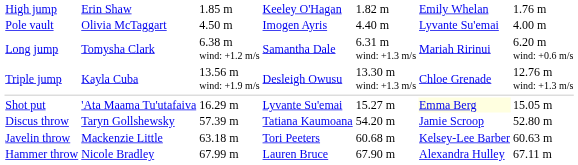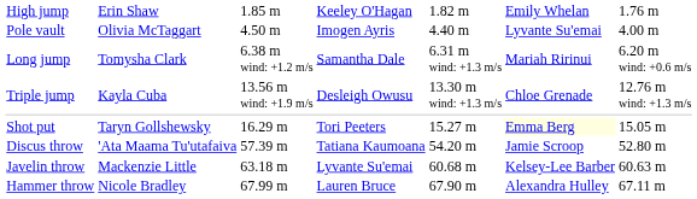 <table>
 <tr>
 <td><a href='#'>High jump</a></td>
 <td align=left><a href='#'>Erin Shaw</a> <br> </td>
 <td>1.85 m</td>
 <td align=left><a href='#'>Keeley O'Hagan</a> <br> </td>
 <td>1.82 m</td>
 <td align=left><a href='#'>Emily Whelan</a> <br> </td>
 <td>1.76 m</td>
 </tr>
 <tr>
 <td><a href='#'>Pole vault</a></td>
 <td align=left><a href='#'>Olivia McTaggart</a> <br> </td>
 <td>4.50 m</td>
 <td align=left><a href='#'>Imogen Ayris</a> <br> </td>
 <td>4.40 m</td>
 <td align=left><a href='#'>Lyvante Su'emai</a> <br> </td>
 <td>4.00 m</td>
 </tr>
 <tr>
 <td><a href='#'>Long jump</a></td>
 <td align=left><a href='#'>Tomysha Clark</a> <br> </td>
 <td>6.38 m <br><small>wind: +1.2 m/s</small></td>
 <td align=left><a href='#'>Samantha Dale</a> <br> </td>
 <td>6.31 m <br><small>wind: +1.3 m/s</small></td>
 <td align=left><a href='#'>Mariah Ririnui</a> <br> </td>
 <td>6.20 m <br><small>wind: +0.6 m/s</small></td>
 </tr>
 <tr>
 <td><a href='#'>Triple jump</a></td>
 <td align=left><a href='#'>Kayla Cuba</a> <br> </td>
 <td>13.56 m <br><small>wind: +1.9 m/s</small></td>
 <td align=left><a href='#'>Desleigh Owusu</a> <br> </td>
 <td>13.30 m<br><small>wind: +1.3 m/s</small></td>
 <td align=left><a href='#'>Chloe Grenade</a> <br> </td>
 <td>12.76 m<br><small>wind: +1.3 m/s</small></td>
 </tr>
 <tr bgcolor=#DDDDDD>
 <td colspan=8></td>
 </tr>
 <tr>
 <td><a href='#'>Shot put</a></td>
-<td align=left><a href='#'>'Ata Maama Tu'utafaiva</a> <br> </td>
+<td align=left><a href='#'>Taryn Gollshewsky</a> <br> </td>
 <td>16.29 m</td>
-<td align=left><a href='#'>Lyvante Su'emai</a> <br> </td>
+<td align=left><a href='#'>Tori Peeters</a> <br> </td>
 <td>15.27 m</td>
 <td align=left style="background: lightyellow;"><a href='#'>Emma Berg</a> <br> </td>
 <td>15.05 m</td>
 </tr>
 <tr>
 <td><a href='#'>Discus throw</a></td>
-<td align=left><a href='#'>Taryn Gollshewsky</a> <br> </td>
+<td align=left><a href='#'>'Ata Maama Tu'utafaiva</a> <br> </td>
 <td>57.39 m</td>
 <td align=left><a href='#'>Tatiana Kaumoana</a> <br> </td>
 <td>54.20 m</td>
 <td align=left><a href='#'>Jamie Scroop</a> <br> </td>
 <td>52.80 m</td>
 </tr>
 <tr>
 <td><a href='#'>Javelin throw</a></td>
 <td align=left><a href='#'>Mackenzie Little</a> <br> </td>
 <td>63.18 m</td>
-<td align=left><a href='#'>Tori Peeters</a> <br> </td>
+<td align=left><a href='#'>Lyvante Su'emai</a> <br> </td>
 <td>60.68 m</td>
 <td align=left><a href='#'>Kelsey-Lee Barber</a> <br> </td>
 <td>60.63 m</td>
 </tr>
 <tr>
 <td><a href='#'>Hammer throw</a></td>
 <td align=left><a href='#'>Nicole Bradley</a> <br> </td>
 <td>67.99 m</td>
 <td align=left><a href='#'>Lauren Bruce</a> <br> </td>
 <td>67.90 m</td>
 <td align=left><a href='#'>Alexandra Hulley</a> <br> </td>
 <td>67.11 m</td>
 </tr>
 </table>
